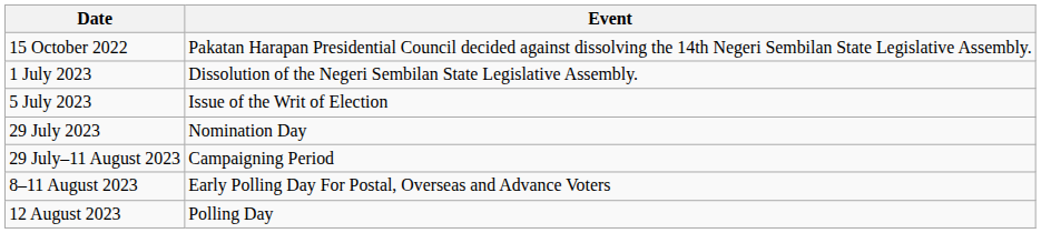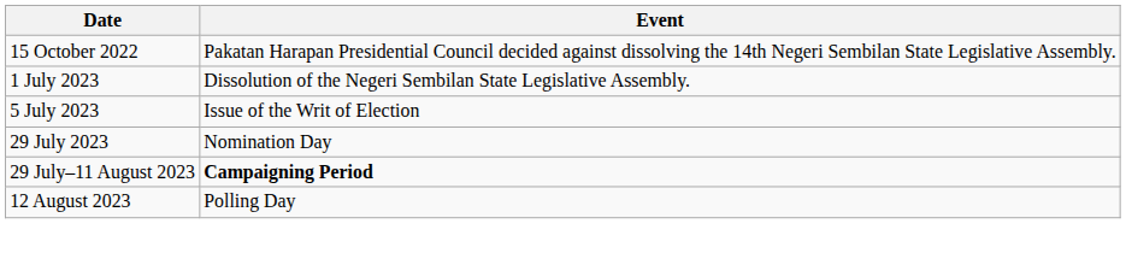 <table class="wikitable">
 <tr>
 <th>Date</th>
 <th>Event</th>
 </tr>
 <tr>
 <td>15 October 2022</td>
 <td>Pakatan Harapan Presidential Council decided against dissolving the 14th Negeri Sembilan State Legislative Assembly.</td>
 </tr>
 <tr>
 <td>1 July 2023</td>
 <td>Dissolution of the Negeri Sembilan State Legislative Assembly.</td>
 </tr>
 <tr>
 <td>5 July 2023</td>
 <td>Issue of the Writ of Election</td>
 </tr>
 <tr>
 <td>29 July 2023</td>
 <td>Nomination Day</td>
 </tr>
 <tr>
 <td>29 July–11 August 2023</td>
-<td>Campaigning Period</td>
-</tr>
-<tr>
-<td>8–11 August 2023</td>
-<td>Early Polling Day For Postal, Overseas and Advance Voters</td>
+<td><strong>Campaigning Period</strong></td>
 </tr>
 <tr>
 <td>12 August 2023</td>
 <td>Polling Day</td>
 </tr>
 </table>
